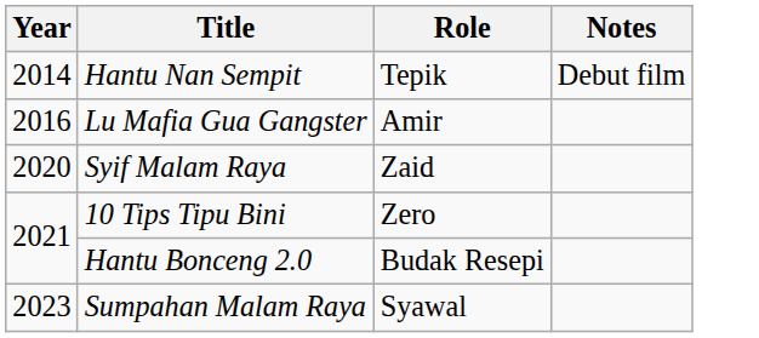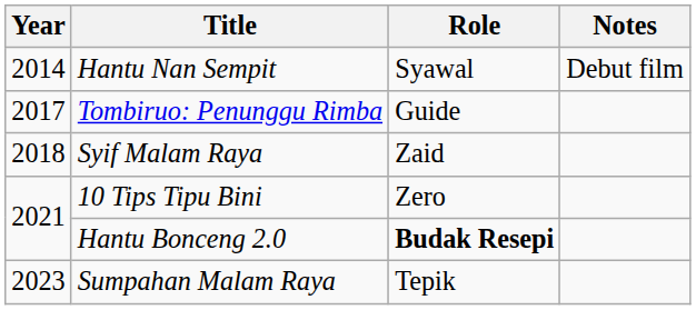 <table class="wikitable">
 <tr>
 <th>Year</th>
 <th>Title</th>
 <th>Role</th>
 <th>Notes</th>
 </tr>
 <tr>
 <td>2014</td>
 <td><em>Hantu Nan Sempit</em></td>
-<td>Tepik</td>
+<td>Syawal</td>
 <td>Debut film</td>
 </tr>
 <tr>
-<td>2016</td>
-<td><em>Lu Mafia Gua Gangster</em></td>
-<td>Amir</td>
+<td>2017</td>
+<td><em><a href='#'>Tombiruo: Penunggu Rimba</a></em></td>
+<td>Guide</td>
 <td></td>
 </tr>
 <tr>
-<td>2020</td>
+<td>2018</td>
 <td><em>Syif Malam Raya</em></td>
 <td>Zaid</td>
 <td></td>
 </tr>
 <tr>
 <td rowspan="2">2021</td>
 <td><em>10 Tips Tipu Bini</em></td>
 <td>Zero</td>
 <td></td>
 </tr>
 <tr>
 <td><em>Hantu Bonceng 2.0</em></td>
-<td>Budak Resepi</td>
+<td><strong>Budak Resepi</strong></td>
 <td></td>
 </tr>
 <tr>
 <td>2023</td>
 <td><em>Sumpahan Malam Raya</em></td>
-<td>Syawal</td>
+<td>Tepik</td>
 </tr>
 </table>
